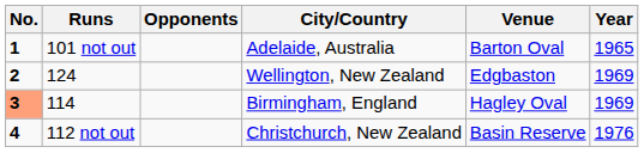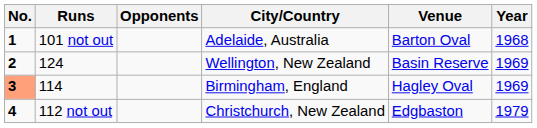 <table class="wikitable">
 <tr>
 <th>No.</th>
 <th>Runs</th>
 <th>Opponents</th>
 <th>City/Country</th>
 <th>Venue</th>
 <th>Year</th>
 </tr>
 <tr>
 <td><strong>1</strong></td>
 <td>101 <a href='#'>not out</a></td>
 <td></td>
 <td><a href='#'>Adelaide</a>, Australia</td>
 <td><a href='#'>Barton Oval</a></td>
-<td><a href='#'>1965</a></td>
+<td><a href='#'>1968</a></td>
 </tr>
 <tr>
 <td><strong>2</strong></td>
 <td>124</td>
 <td></td>
 <td><a href='#'>Wellington</a>, New Zealand</td>
-<td><a href='#'>Edgbaston</a></td>
+<td><a href='#'>Basin Reserve</a></td>
 <td><a href='#'>1969</a></td>
 </tr>
 <tr>
 <td style="background: lightsalmon;"><strong>3</strong></td>
 <td>114</td>
 <td></td>
 <td><a href='#'>Birmingham</a>, England</td>
 <td><a href='#'>Hagley Oval</a></td>
 <td><a href='#'>1969</a></td>
 </tr>
 <tr>
 <td><strong>4</strong></td>
 <td>112 <a href='#'>not out</a></td>
 <td></td>
 <td><a href='#'>Christchurch</a>, New Zealand</td>
-<td><a href='#'>Basin Reserve</a></td>
-<td><a href='#'>1976</a></td>
+<td><a href='#'>Edgbaston</a></td>
+<td><a href='#'>1979</a></td>
 </tr>
 </table>
